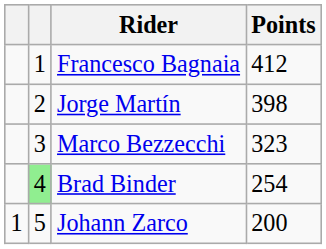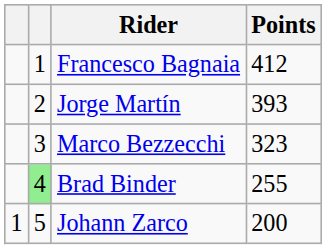 <table class="wikitable" style="font-size: 95%;">
 <tr>
 <th></th>
 <th></th>
 <th>Rider</th>
 <th>Points</th>
 </tr>
 <tr>
 <td></td>
 <td align=center>1</td>
 <td> <a href='#'>Francesco Bagnaia</a></td>
 <td align=left>412</td>
 </tr>
 <tr>
 <td></td>
 <td align=center>2</td>
 <td> <a href='#'>Jorge Martín</a></td>
-<td align=left>398</td>
+<td align=left>393</td>
 </tr>
 <tr>
 <td></td>
 <td align=center>3</td>
 <td> <a href='#'>Marco Bezzecchi</a></td>
 <td align=left>323</td>
 </tr>
 <tr>
 <td></td>
 <td align=center style="background: lightgreen;">4</td>
 <td> <a href='#'>Brad Binder</a></td>
-<td align=left>254</td>
+<td align=left>255</td>
 </tr>
 <tr>
 <td> 1</td>
 <td align=center>5</td>
 <td> <a href='#'>Johann Zarco</a></td>
 <td align=left>200</td>
 </tr>
 </table>
